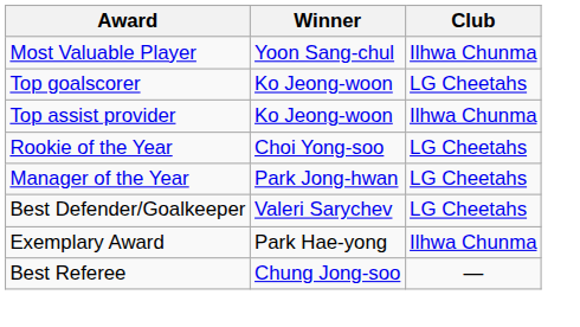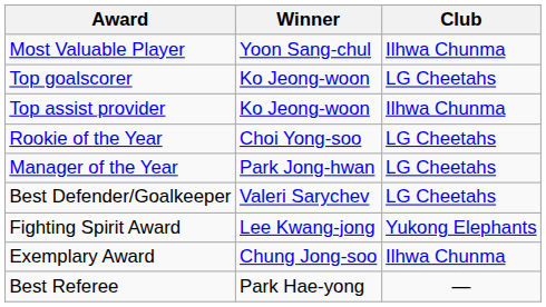 <table class="wikitable">
 <tr>
 <th>Award</th>
 <th>Winner</th>
 <th>Club</th>
 </tr>
 <tr>
 <td><a href='#'>Most Valuable Player</a></td>
 <td> <a href='#'>Yoon Sang-chul</a></td>
 <td><a href='#'>Ilhwa Chunma</a></td>
 </tr>
 <tr>
 <td><a href='#'>Top goalscorer</a></td>
 <td> <a href='#'>Ko Jeong-woon</a></td>
 <td><a href='#'>LG Cheetahs</a></td>
 </tr>
 <tr>
 <td><a href='#'>Top assist provider</a></td>
 <td> <a href='#'>Ko Jeong-woon</a></td>
 <td><a href='#'>Ilhwa Chunma</a></td>
 </tr>
 <tr>
 <td><a href='#'>Rookie of the Year</a></td>
 <td> <a href='#'>Choi Yong-soo</a></td>
 <td><a href='#'>LG Cheetahs</a></td>
 </tr>
 <tr>
 <td><a href='#'>Manager of the Year</a></td>
 <td> <a href='#'>Park Jong-hwan</a></td>
 <td><a href='#'>LG Cheetahs</a></td>
 </tr>
 <tr>
 <td>Best Defender/Goalkeeper</td>
 <td> <a href='#'>Valeri Sarychev</a></td>
 <td><a href='#'>LG Cheetahs</a></td>
 </tr>
 <tr>
+<td>Fighting Spirit Award</td>
+<td> <a href='#'>Lee Kwang-jong</a></td>
+<td><a href='#'>Yukong Elephants</a></td>
+</tr>
+<tr>
 <td>Exemplary Award</td>
-<td> Park Hae-yong</td>
+<td> <a href='#'>Chung Jong-soo</a></td>
 <td><a href='#'>Ilhwa Chunma</a></td>
 </tr>
 <tr>
 <td>Best Referee</td>
-<td> <a href='#'>Chung Jong-soo</a></td>
+<td> Park Hae-yong</td>
 <td align="center">—</td>
 </tr>
 </table>
